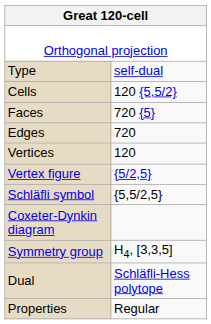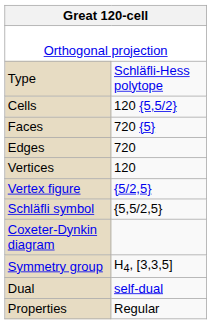 <table class="wikitable" align="right" style="margin-left:10px" width="250">
 <tr>
 <th bgcolor=#e7dcc3 colspan=2>Great 120-cell</th>
 </tr>
 <tr>
 <td bgcolor=#ffffff align=center colspan=2><br><a href='#'>Orthogonal projection</a></td>
 </tr>
 <tr>
 <td bgcolor=#e7dcc3>Type</td>
-<td><a href='#'>self-dual</a></td>
+<td><a href='#'>Schläfli-Hess polytope</a></td>
 </tr>
 <tr>
 <td bgcolor=#e7dcc3>Cells</td>
 <td>120 <a href='#'>{5,5/2}</a></td>
 </tr>
 <tr>
 <td bgcolor=#e7dcc3>Faces</td>
 <td>720 <a href='#'>{5}</a></td>
 </tr>
 <tr>
 <td bgcolor=#e7dcc3>Edges</td>
 <td>720</td>
 </tr>
 <tr>
 <td bgcolor=#e7dcc3>Vertices</td>
 <td>120</td>
 </tr>
 <tr>
 <td bgcolor=#e7dcc3><a href='#'>Vertex figure</a></td>
 <td><a href='#'>{5/2,5}</a></td>
 </tr>
 <tr>
 <td bgcolor=#e7dcc3><a href='#'>Schläfli symbol</a></td>
 <td>{5,5/2,5}</td>
 </tr>
 <tr>
 <td bgcolor=#e7dcc3><a href='#'>Coxeter-Dynkin diagram</a></td>
 <td></td>
 </tr>
 <tr>
 <td bgcolor=#e7dcc3><a href='#'>Symmetry group</a></td>
 <td>H<sub>4</sub>, [3,3,5]</td>
 </tr>
 <tr>
 <td bgcolor=#e7dcc3>Dual</td>
-<td><a href='#'>Schläfli-Hess polytope</a></td>
+<td><a href='#'>self-dual</a></td>
 </tr>
 <tr>
 <td bgcolor=#e7dcc3>Properties</td>
 <td>Regular</td>
 </tr>
 </table>
